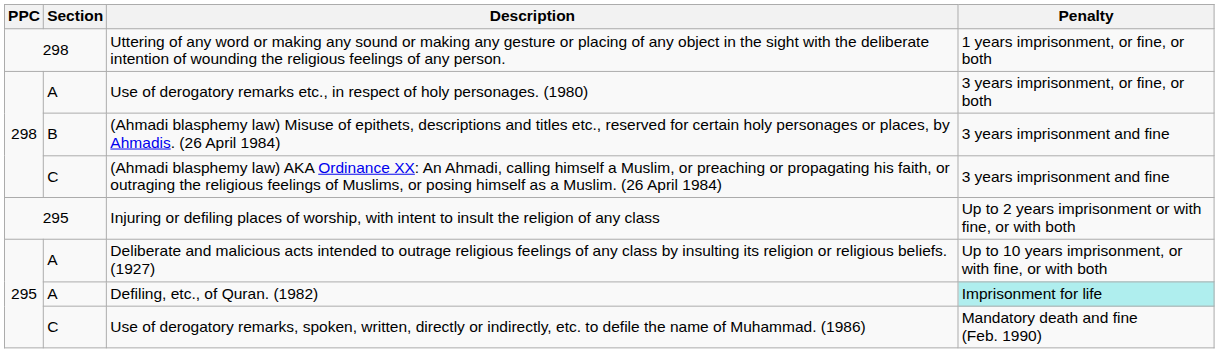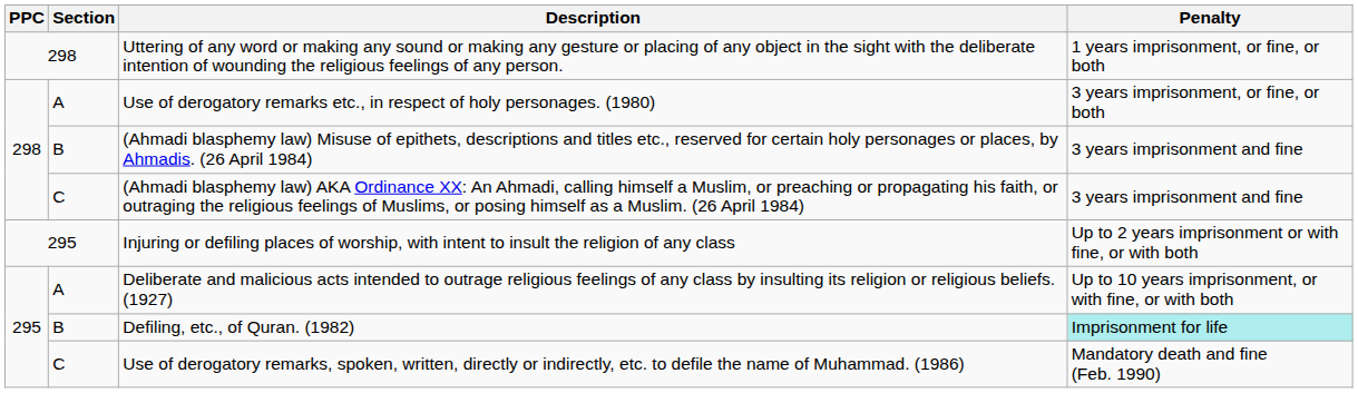 <table class="wikitable">
 <tr>
 <th>PPC</th>
 <th>Section</th>
 <th>Description</th>
 <th>Penalty</th>
 </tr>
 <tr>
 <td colspan="2" align="center">298</td>
 <td>Uttering of any word or making any sound or making any gesture or placing of any object in the sight with the deliberate intention of wounding the religious feelings of any person.</td>
 <td>1 years imprisonment, or fine, or both</td>
 </tr>
 <tr>
 <td rowspan="3" align="center">298</td>
 <td>A</td>
 <td>Use of derogatory remarks etc., in respect of holy personages. (1980)</td>
 <td>3 years imprisonment, or fine, or both</td>
 </tr>
 <tr>
 <td>B</td>
 <td>(Ahmadi blasphemy law) Misuse of epithets, descriptions and titles etc., reserved for certain holy personages or places, by <a href='#'>Ahmadis</a>. (26 April 1984)</td>
 <td>3 years imprisonment and fine</td>
 </tr>
 <tr>
 <td>C</td>
 <td>(Ahmadi blasphemy law) AKA <a href='#'>Ordinance XX</a>: An Ahmadi, calling himself a Muslim, or preaching or propagating his faith, or outraging the religious feelings of Muslims, or posing himself as a Muslim. (26 April 1984)</td>
 <td>3 years imprisonment and fine</td>
 </tr>
 <tr>
 <td colspan="2" align="center">295</td>
 <td>Injuring or defiling places of worship, with intent to insult the religion of any class</td>
 <td>Up to 2 years imprisonment or with fine, or with both</td>
 </tr>
 <tr>
 <td rowspan="3" align="center">295</td>
 <td>A</td>
 <td>Deliberate and malicious acts intended to outrage religious feelings of any class by insulting its religion or religious beliefs. (1927)</td>
 <td>Up to 10 years imprisonment, or with fine, or with both</td>
 </tr>
 <tr>
-<td>A</td>
+<td>B</td>
 <td>Defiling, etc., of Quran. (1982)</td>
 <td style="background: paleturquoise;">Imprisonment for life</td>
 </tr>
 <tr>
 <td>C</td>
 <td>Use of derogatory remarks, spoken, written, directly or indirectly, etc. to defile the name of Muhammad. (1986)</td>
 <td>Mandatory death and fine<br>(Feb. 1990)</td>
 </tr>
 </table>
